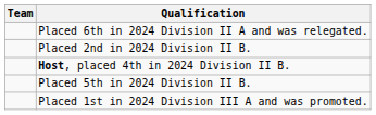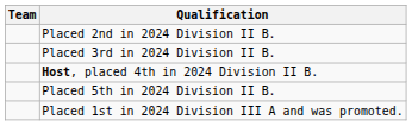 <table class="wikitable">
 <tr>
 <th>Team</th>
 <th>Qualification</th>
 </tr>
 <tr>
 <td></td>
-<td>Placed 6th in 2024 Division II A and was relegated.</td>
+<td>Placed 2nd in 2024 Division II B.</td>
 </tr>
 <tr>
 <td></td>
-<td>Placed 2nd in 2024 Division II B.</td>
+<td>Placed 3rd in 2024 Division II B.</td>
 </tr>
 <tr>
 <td></td>
 <td><strong>Host</strong>, placed 4th in 2024 Division II B.</td>
 </tr>
 <tr>
 <td></td>
 <td>Placed 5th in 2024 Division II B.</td>
 </tr>
 <tr>
 <td></td>
 <td>Placed 1st in 2024 Division III A and was promoted.</td>
 </tr>
 </table>
